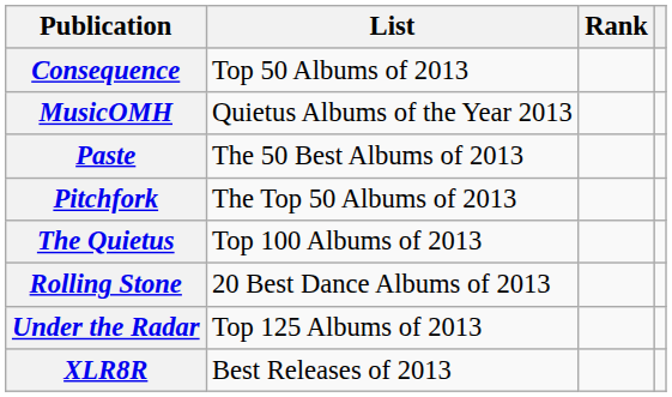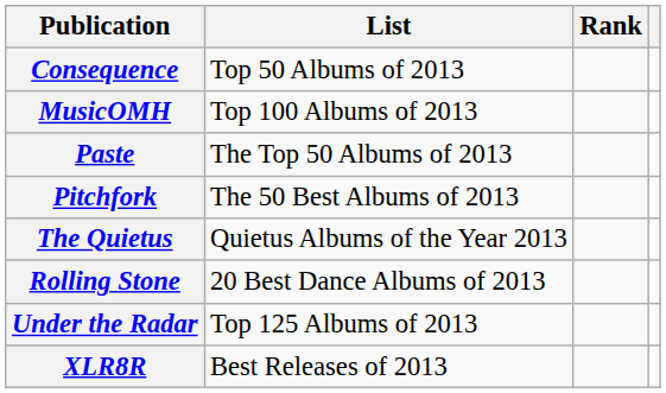 <table class="wikitable sortable plainrowheaders">
 <tr>
 <th scope="col">Publication</th>
 <th scope="col">List</th>
 <th scope="col">Rank</th>
 <th scope="col" class="unsortable"></th>
 </tr>
 <tr>
 <th scope="row"><em><a href='#'>Consequence</a></em></th>
 <td>Top 50 Albums of 2013</td>
 <td></td>
 <td></td>
 </tr>
 <tr>
 <th scope="row"><em><a href='#'>MusicOMH</a></em></th>
-<td>Quietus Albums of the Year 2013</td>
+<td>Top 100 Albums of 2013</td>
 <td></td>
 <td></td>
 </tr>
 <tr>
 <th scope="row"><em><a href='#'>Paste</a></em></th>
+<td>The Top 50 Albums of 2013</td>
+<td></td>
+<td></td>
+</tr>
+<tr>
+<th scope="row"><em><a href='#'>Pitchfork</a></em></th>
 <td>The 50 Best Albums of 2013</td>
 <td></td>
 <td></td>
 </tr>
 <tr>
-<th scope="row"><em><a href='#'>Pitchfork</a></em></th>
-<td>The Top 50 Albums of 2013</td>
-<td></td>
-<td></td>
-</tr>
-<tr>
 <th scope="row"><em><a href='#'>The Quietus</a></em></th>
-<td>Top 100 Albums of 2013</td>
+<td>Quietus Albums of the Year 2013</td>
 <td></td>
 <td></td>
 </tr>
 <tr>
 <th scope="row"><em><a href='#'>Rolling Stone</a></em></th>
 <td>20 Best Dance Albums of 2013</td>
 <td></td>
 <td></td>
 </tr>
 <tr>
 <th scope="row"><em><a href='#'>Under the Radar</a></em></th>
 <td>Top 125 Albums of 2013</td>
 <td></td>
 <td></td>
 </tr>
 <tr>
 <th scope="row"><em><a href='#'>XLR8R</a></em></th>
 <td>Best Releases of 2013</td>
 <td></td>
 <td></td>
 </tr>
 </table>
